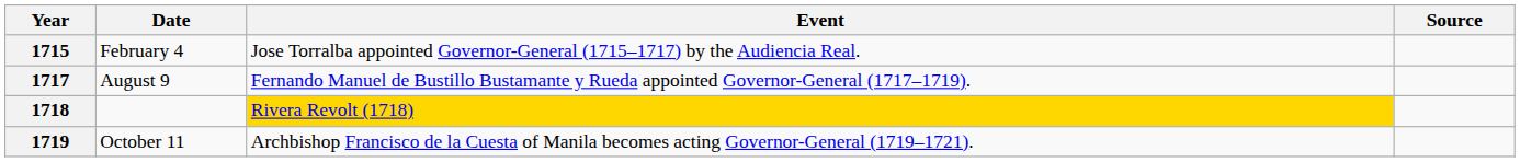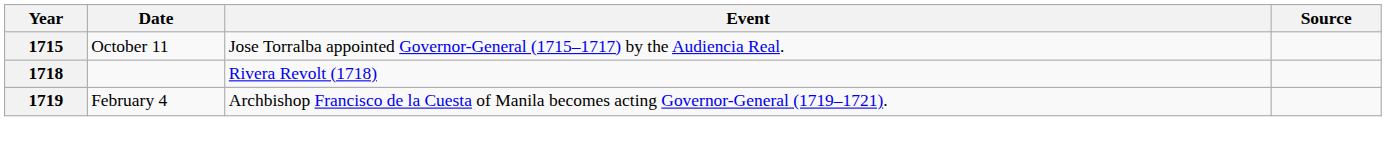 <table class="wikitable toptextcells" style="width:100%;">
 <tr>
 <th scope="col" style="width:6%;">Year</th>
 <th scope="col" style="width:10%;">Date</th>
 <th scope="col">Event</th>
 <th scope="col" style="width:8%;">Source</th>
 </tr>
 <tr>
 <th scope="row">1715</th>
-<td>February 4</td>
+<td>October 11</td>
 <td>Jose Torralba appointed <a href='#'>Governor-General (1715–1717)</a> by the <a href='#'>Audiencia Real</a>.</td>
-<td></td>
-</tr>
-<tr>
-<th scope="row">1717</th>
-<td>August 9</td>
-<td><a href='#'>Fernando Manuel de Bustillo Bustamante y Rueda</a> appointed <a href='#'>Governor-General (1717–1719)</a>.</td>
 <td></td>
 </tr>
 <tr>
 <th scope="row">1718</th>
 <td></td>
-<td style="background: gold;"><a href='#'>Rivera Revolt (1718)</a></td>
+<td><a href='#'>Rivera Revolt (1718)</a></td>
 <td></td>
 </tr>
 <tr>
 <th scope="row">1719</th>
-<td>October 11</td>
+<td>February 4</td>
 <td>Archbishop <a href='#'>Francisco de la Cuesta</a> of Manila becomes acting <a href='#'>Governor-General (1719–1721)</a>.</td>
 <td></td>
 </tr>
 </table>
